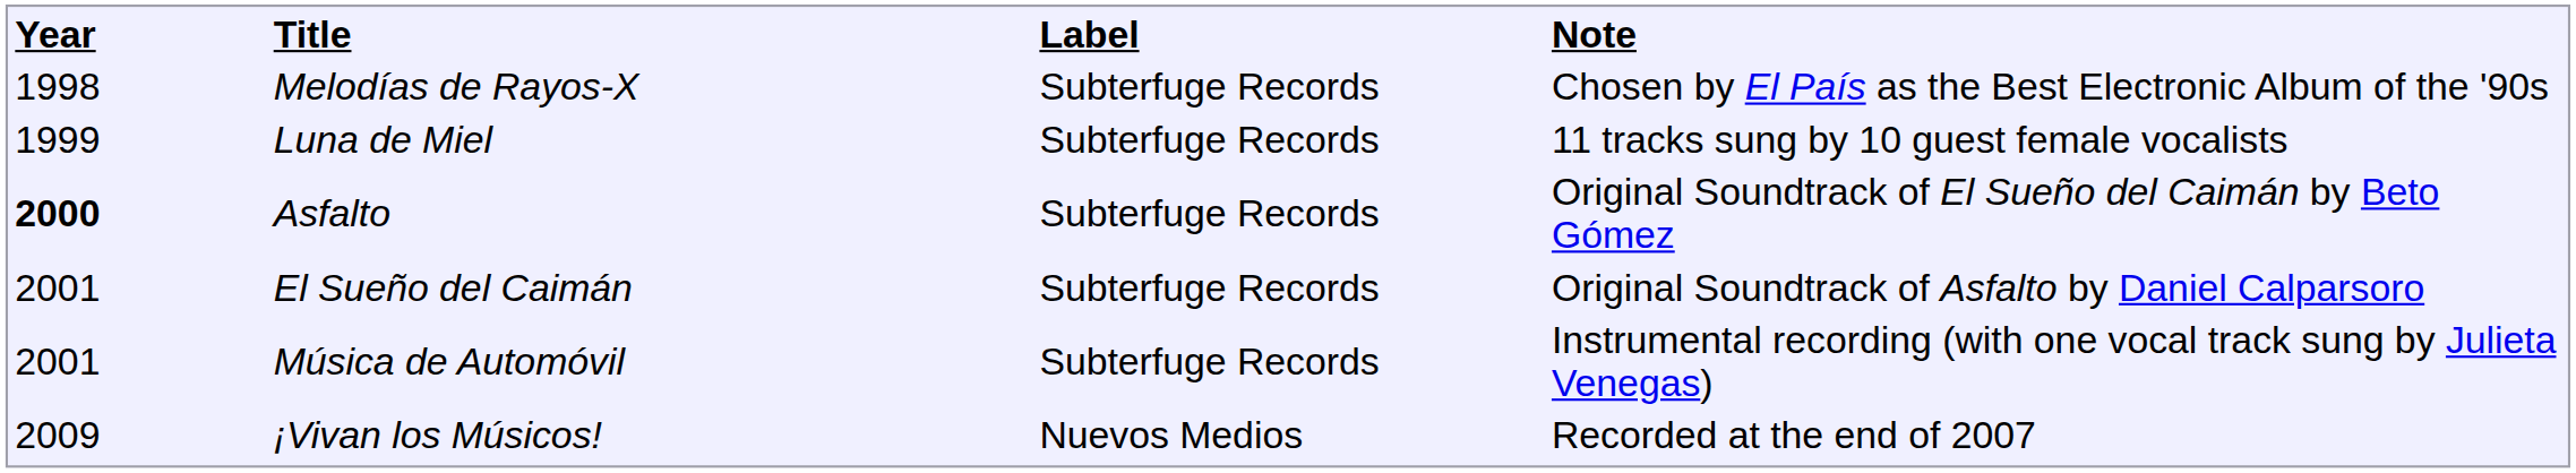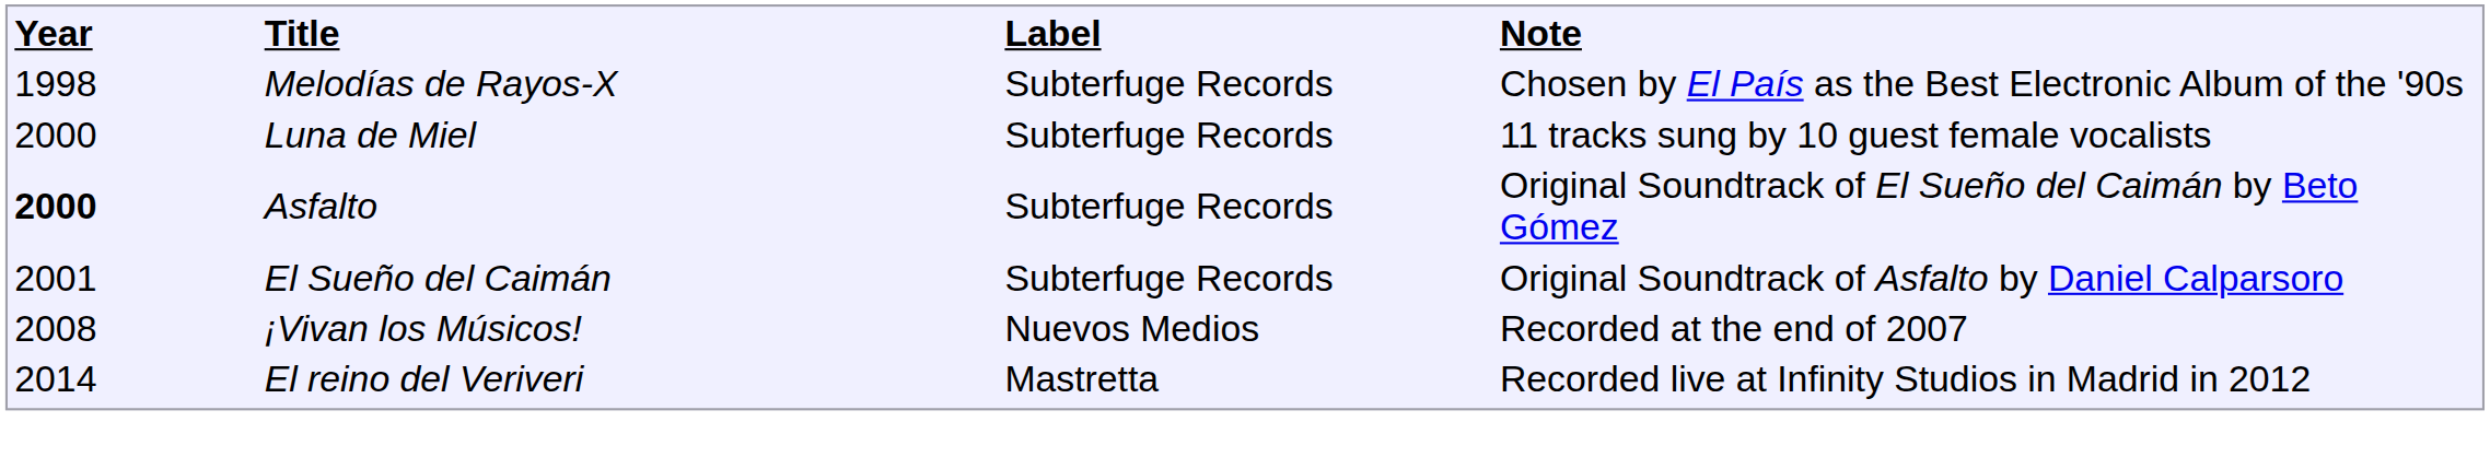 <table style="border: 1px solid #a0a0aa; background-color: #f0f0ff; width: 85%; margin-left:8px;">
 <tr>
 <td width=10%><u><strong>Year</strong></u></td>
 <td width=30%><u><strong>Title</strong></u></td>
 <td width=20%><u><strong>Label</strong></u></td>
 <td><u><strong>Note</strong></u></td>
 </tr>
 <tr>
 <td>1998</td>
 <td><em>Melodías de Rayos-X</em></td>
 <td>Subterfuge Records</td>
 <td>Chosen by <em><a href='#'>El País</a></em> as the Best Electronic Album of the '90s</td>
 </tr>
 <tr>
-<td>1999</td>
+<td>2000</td>
 <td><em>Luna de Miel</em></td>
 <td>Subterfuge Records</td>
 <td>11 tracks sung by 10 guest female vocalists</td>
 </tr>
 <tr>
 <td><strong>2000</strong></td>
 <td><em>Asfalto</em></td>
 <td>Subterfuge Records</td>
 <td>Original Soundtrack of <em>El Sueño del Caimán</em> by <a href='#'>Beto Gómez</a></td>
 </tr>
 <tr>
 <td>2001</td>
 <td><em>El Sueño del Caimán</em></td>
 <td>Subterfuge Records</td>
 <td>Original Soundtrack of <em>Asfalto</em> by <a href='#'>Daniel Calparsoro</a></td>
 </tr>
 <tr>
-<td>2001</td>
-<td><em>Música de Automóvil</em></td>
-<td>Subterfuge Records</td>
-<td>Instrumental recording (with one vocal track sung by <a href='#'>Julieta Venegas</a>)</td>
-</tr>
-<tr>
-<td>2009</td>
+<td>2008</td>
 <td><em>¡Vivan los Músicos!</em></td>
 <td>Nuevos Medios</td>
 <td>Recorded at the end of 2007</td>
 </tr>
+<tr>
+<td>2014</td>
+<td><em>El reino del Veriveri</em></td>
+<td>Mastretta</td>
+<td>Recorded live at Infinity Studios in Madrid in 2012</td>
+</tr>
 </table>
